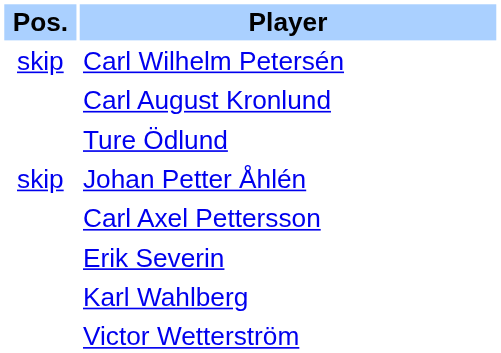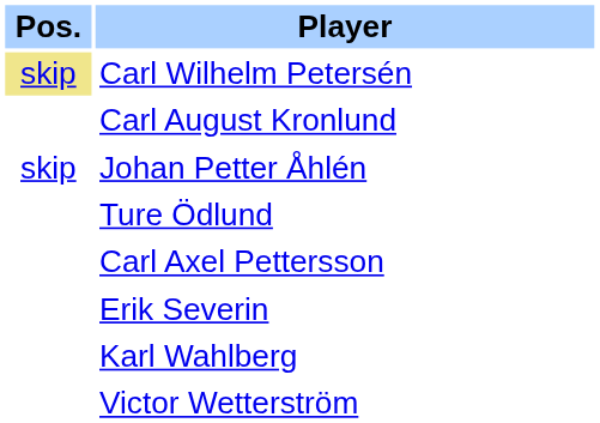 <table border="0" cellspacing="2" cellpadding="2">
 <tr bgcolor=AAD0FF>
 <th width=40>Pos.</th>
 <th width=250>Player</th>
 </tr>
 <tr>
-<td style="text-align:center;"><a href='#'>skip</a></td>
+<td style="background: khaki; text-align:center;"><a href='#'>skip</a></td>
 <td><a href='#'>Carl Wilhelm Petersén</a></td>
 </tr>
 <tr>
 <td style="text-align:center;"></td>
 <td><a href='#'>Carl August Kronlund</a></td>
 </tr>
 <tr>
+<td style="text-align:center;"><a href='#'>skip</a></td>
+<td><a href='#'>Johan Petter Åhlén</a></td>
+</tr>
+<tr>
 <td style="text-align:center;"></td>
 <td><a href='#'>Ture Ödlund</a></td>
-</tr>
-<tr>
-<td style="text-align:center;"><a href='#'>skip</a></td>
-<td><a href='#'>Johan Petter Åhlén</a></td>
 </tr>
 <tr>
 <td style="text-align:center;"></td>
 <td><a href='#'>Carl Axel Pettersson</a></td>
 </tr>
 <tr>
 <td style="text-align:center;"></td>
 <td><a href='#'>Erik Severin</a></td>
 </tr>
 <tr>
 <td style="text-align:center;"></td>
 <td><a href='#'>Karl Wahlberg</a></td>
 </tr>
 <tr>
 <td style="text-align:center;"></td>
 <td><a href='#'>Victor Wetterström</a></td>
 </tr>
 </table>
